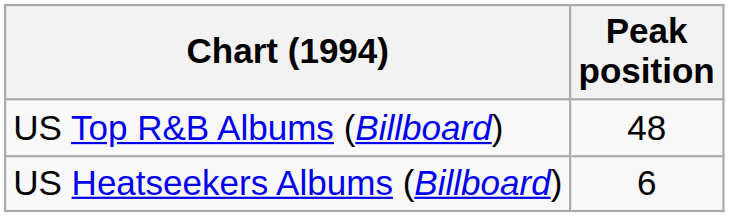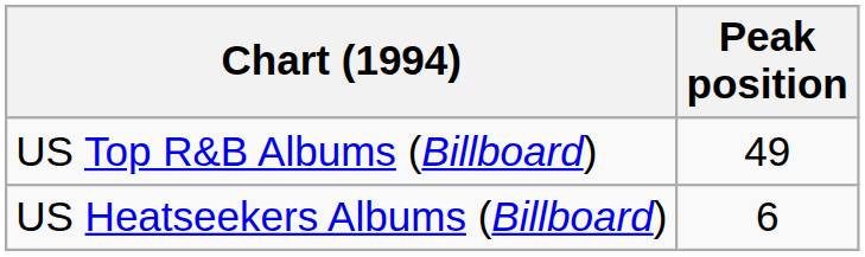 <table class="wikitable">
 <tr>
 <th>Chart (1994)</th>
 <th>Peak<br>position</th>
 </tr>
 <tr>
 <td>US <a href='#'>Top R&B Albums</a> (<em><a href='#'>Billboard</a></em>)</td>
-<td align=center>48</td>
+<td align=center>49</td>
 </tr>
 <tr>
 <td>US <a href='#'>Heatseekers Albums</a> (<em><a href='#'>Billboard</a></em>)</td>
 <td align=center>6</td>
 </tr>
 </table>
